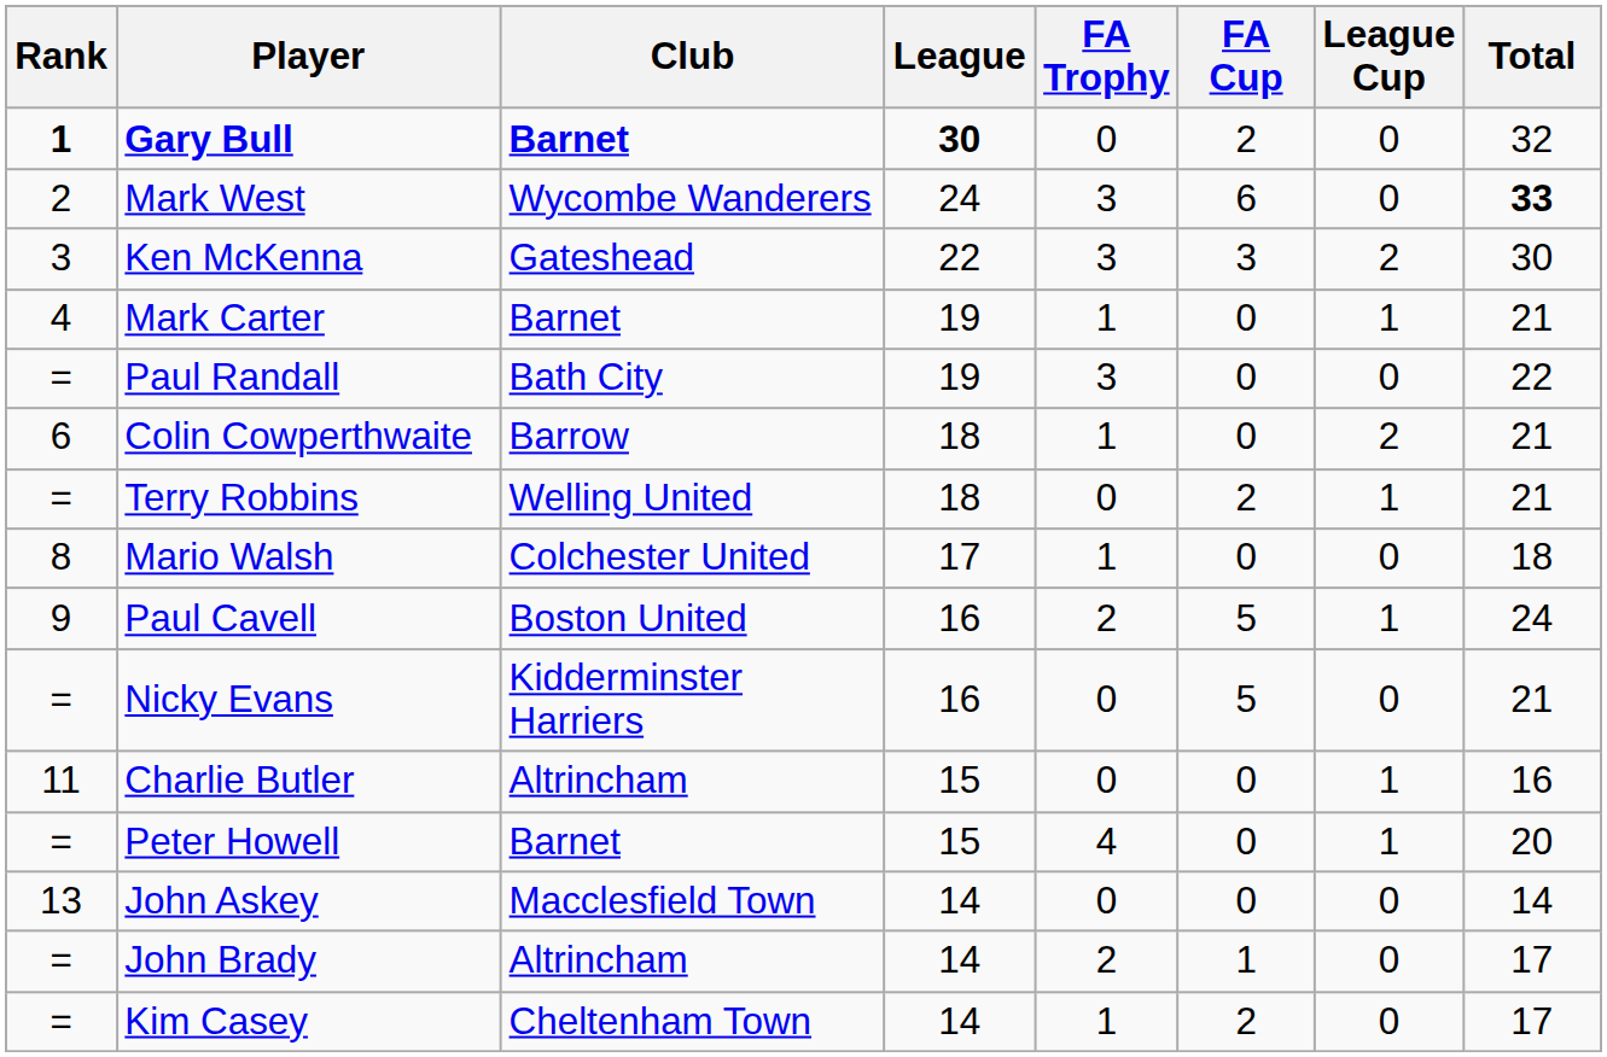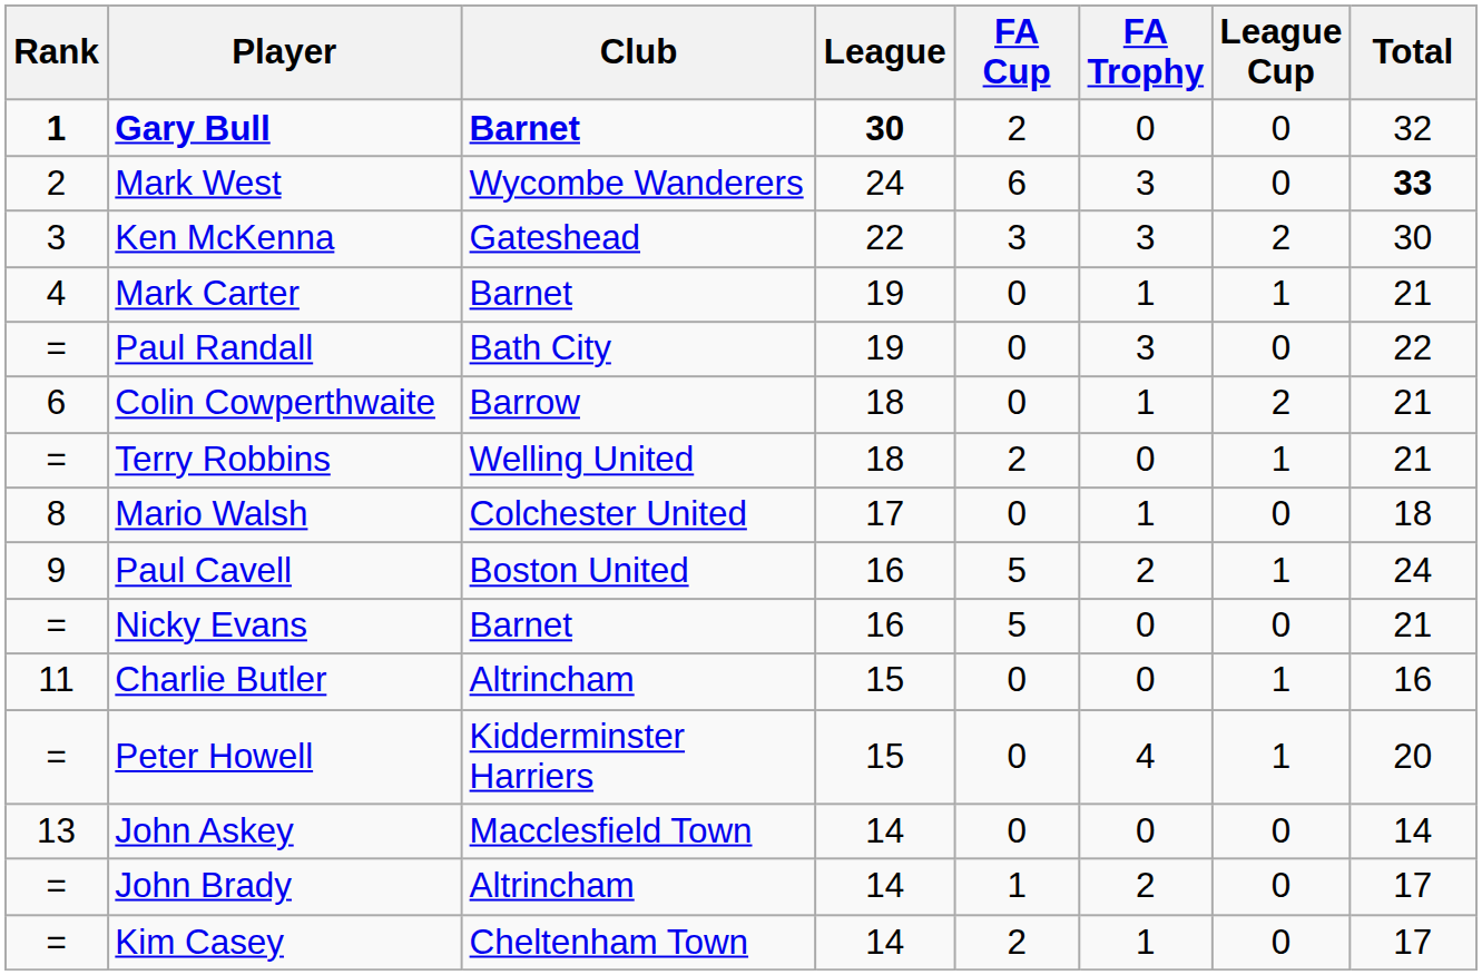 <table class="wikitable" style="text-align: center;">
 <tr>
 <th width=20>Rank</th>
 <th width=155>Player</th>
 <th width=155>Club</th>
 <th width=50>League</th>
+<th width=50><a href='#'>FA Cup</a></th>
 <th width=50><a href='#'>FA Trophy</a></th>
-<th width=50><a href='#'>FA Cup</a></th>
 <th width=50>League Cup</th>
 <th width=50>Total</th>
 </tr>
 <tr>
 <td><strong>1</strong></td>
 <td align=left><strong> <a href='#'>Gary Bull</a> </strong></td>
 <td align=left><strong> <a href='#'>Barnet</a> </strong></td>
 <td><strong>30</strong></td>
+<td>2</td>
 <td>0</td>
-<td>2</td>
 <td>0</td>
 <td>32</td>
 </tr>
 <tr>
 <td>2</td>
 <td align=left><a href='#'>Mark West</a></td>
 <td align=left><a href='#'>Wycombe Wanderers</a></td>
 <td>24</td>
+<td>6</td>
 <td>3</td>
-<td>6</td>
 <td>0</td>
 <td><strong>33</strong></td>
 </tr>
 <tr>
 <td>3</td>
 <td align=left><a href='#'>Ken McKenna</a></td>
 <td align=left><a href='#'>Gateshead</a></td>
 <td>22</td>
 <td>3</td>
 <td>3</td>
 <td>2</td>
 <td>30</td>
 </tr>
 <tr>
 <td>4</td>
 <td align=left><a href='#'>Mark Carter</a></td>
 <td align=left><a href='#'>Barnet</a></td>
 <td>19</td>
+<td>0</td>
 <td>1</td>
-<td>0</td>
 <td>1</td>
 <td>21</td>
 </tr>
 <tr>
 <td>=</td>
 <td align=left><a href='#'>Paul Randall</a></td>
 <td align=left><a href='#'>Bath City</a></td>
 <td>19</td>
+<td>0</td>
 <td>3</td>
-<td>0</td>
 <td>0</td>
 <td>22</td>
 </tr>
 <tr>
 <td>6</td>
 <td align=left><a href='#'>Colin Cowperthwaite</a></td>
 <td align=left><a href='#'>Barrow</a></td>
 <td>18</td>
+<td>0</td>
 <td>1</td>
-<td>0</td>
 <td>2</td>
 <td>21</td>
 </tr>
 <tr>
 <td>=</td>
 <td align=left><a href='#'>Terry Robbins</a></td>
 <td align=left><a href='#'>Welling United</a></td>
 <td>18</td>
+<td>2</td>
 <td>0</td>
-<td>2</td>
 <td>1</td>
 <td>21</td>
 </tr>
 <tr>
 <td>8</td>
 <td align=left><a href='#'>Mario Walsh</a></td>
 <td align=left><a href='#'>Colchester United</a></td>
 <td>17</td>
+<td>0</td>
 <td>1</td>
-<td>0</td>
 <td>0</td>
 <td>18</td>
 </tr>
 <tr>
 <td>9</td>
 <td align=left><a href='#'>Paul Cavell</a></td>
 <td align=left><a href='#'>Boston United</a></td>
 <td>16</td>
+<td>5</td>
 <td>2</td>
-<td>5</td>
 <td>1</td>
 <td>24</td>
 </tr>
 <tr>
 <td>=</td>
 <td align=left><a href='#'>Nicky Evans</a></td>
-<td align=left><a href='#'>Kidderminster Harriers</a></td>
+<td align=left><a href='#'>Barnet</a></td>
 <td>16</td>
+<td>5</td>
 <td>0</td>
-<td>5</td>
 <td>0</td>
 <td>21</td>
 </tr>
 <tr>
 <td>11</td>
 <td align=left><a href='#'>Charlie Butler</a></td>
 <td align=left><a href='#'>Altrincham</a></td>
 <td>15</td>
 <td>0</td>
 <td>0</td>
 <td>1</td>
 <td>16</td>
 </tr>
 <tr>
 <td>=</td>
 <td align=left><a href='#'>Peter Howell</a></td>
-<td align=left><a href='#'>Barnet</a></td>
+<td align=left><a href='#'>Kidderminster Harriers</a></td>
 <td>15</td>
+<td>0</td>
 <td>4</td>
-<td>0</td>
 <td>1</td>
 <td>20</td>
 </tr>
 <tr>
 <td>13</td>
 <td align=left><a href='#'>John Askey</a></td>
 <td align=left><a href='#'>Macclesfield Town</a></td>
 <td>14</td>
 <td>0</td>
 <td>0</td>
 <td>0</td>
 <td>14</td>
 </tr>
 <tr>
 <td>=</td>
 <td align=left><a href='#'>John Brady</a></td>
 <td align=left><a href='#'>Altrincham</a></td>
 <td>14</td>
+<td>1</td>
 <td>2</td>
-<td>1</td>
 <td>0</td>
 <td>17</td>
 </tr>
 <tr>
 <td>=</td>
 <td align=left><a href='#'>Kim Casey</a></td>
 <td align=left><a href='#'>Cheltenham Town</a></td>
 <td>14</td>
+<td>2</td>
 <td>1</td>
-<td>2</td>
 <td>0</td>
 <td>17</td>
 </tr>
 </table>
